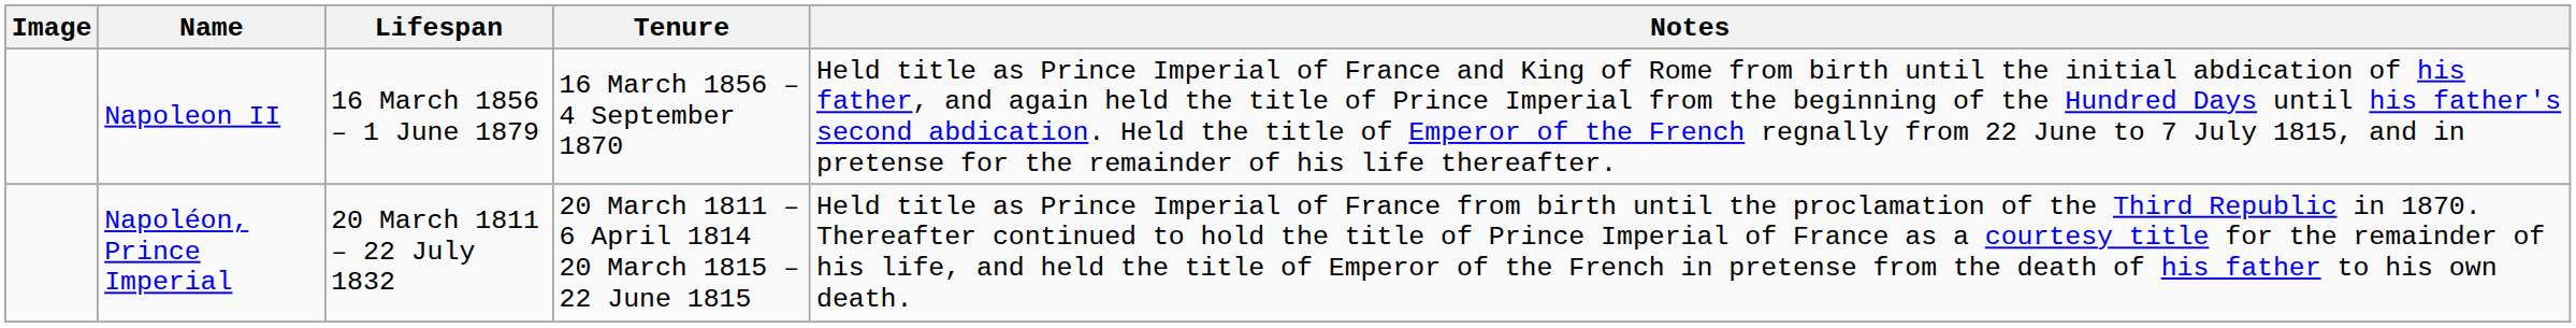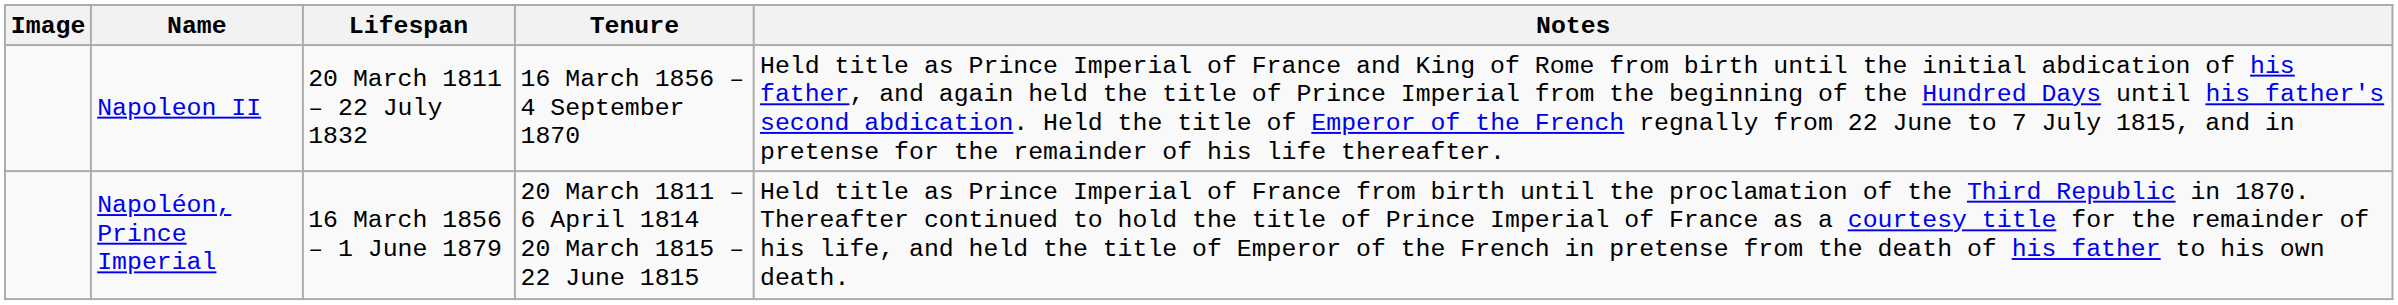 <table class="wikitable">
 <tr>
 <th>Image</th>
 <th>Name</th>
 <th>Lifespan</th>
 <th>Tenure</th>
 <th>Notes</th>
 </tr>
 <tr>
 <td></td>
 <td><a href='#'>Napoleon II</a></td>
-<td>16 March 1856 – 1 June 1879</td>
+<td>20 March 1811 – 22 July 1832</td>
 <td>16 March 1856 – 4 September 1870</td>
 <td>Held title as Prince Imperial of France and King of Rome from birth until the initial abdication of <a href='#'>his father</a>, and again held the title of Prince Imperial from the beginning of the <a href='#'>Hundred Days</a> until <a href='#'>his father's second abdication</a>. Held the title of <a href='#'>Emperor of the French</a> regnally from 22 June to 7 July 1815, and in pretense for the remainder of his life thereafter.</td>
 </tr>
 <tr>
 <td></td>
 <td><a href='#'>Napoléon, Prince Imperial</a></td>
-<td>20 March 1811 – 22 July 1832</td>
+<td>16 March 1856 – 1 June 1879</td>
 <td>20 March 1811 – 6 April 1814 <br> 20 March 1815 – 22 June 1815</td>
 <td>Held title as Prince Imperial of France from birth until the proclamation of the <a href='#'>Third Republic</a> in 1870. Thereafter continued to hold the title of Prince Imperial of France as a <a href='#'>courtesy title</a> for the remainder of his life, and held the title of Emperor of the French in pretense from the death of <a href='#'>his father</a> to his own death.</td>
 </tr>
 </table>
